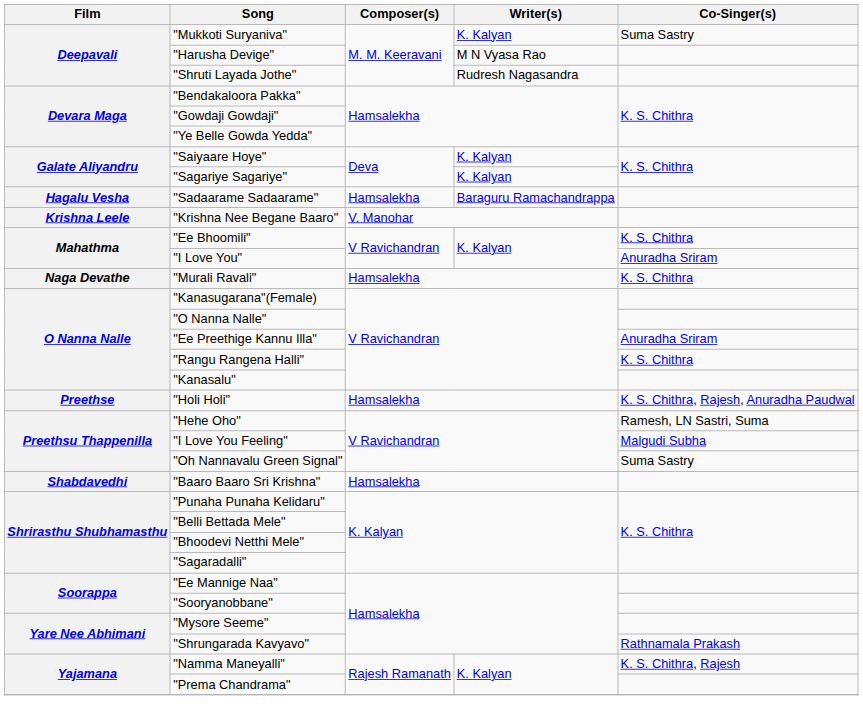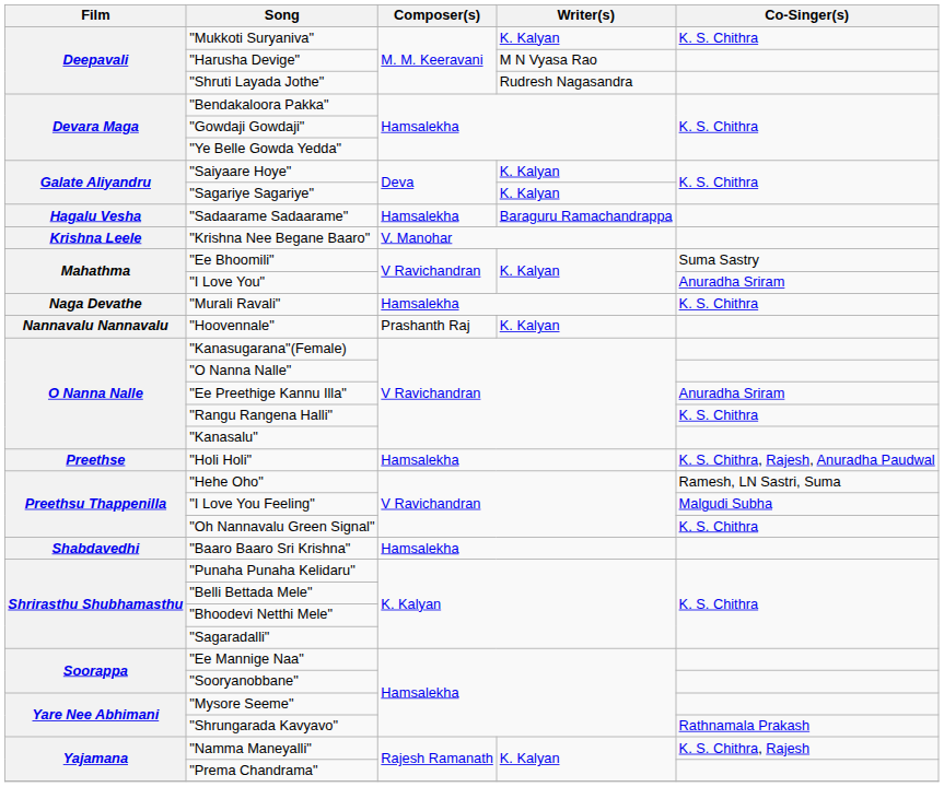 <table class="wikitable">
 <tr>
 <th>Film</th>
 <th>Song</th>
 <th>Composer(s)</th>
 <th>Writer(s)</th>
 <th>Co-Singer(s)</th>
 </tr>
 <tr>
 <th rowspan="3"><a href='#'><em>Deepavali</em></a></th>
 <td>"Mukkoti Suryaniva"</td>
 <td rowspan="3"><a href='#'>M. M. Keeravani</a></td>
 <td><a href='#'>K. Kalyan</a></td>
-<td>Suma Sastry</td>
+<td><a href='#'>K. S. Chithra</a></td>
 </tr>
 <tr>
 <td>"Harusha Devige"</td>
 <td>M N Vyasa Rao</td>
 <td></td>
 </tr>
 <tr>
 <td>"Shruti Layada Jothe"</td>
 <td>Rudresh Nagasandra</td>
 <td></td>
 </tr>
 <tr>
 <th rowspan="3"><em><a href='#'>Devara Maga</a></em></th>
 <td>"Bendakaloora Pakka"</td>
 <td colspan="2" rowspan="3"><a href='#'>Hamsalekha</a></td>
 <td rowspan="3"><a href='#'>K. S. Chithra</a></td>
 </tr>
 <tr>
 <td>"Gowdaji Gowdaji"</td>
 </tr>
 <tr>
 <td>"Ye Belle Gowda Yedda"</td>
 </tr>
 <tr>
 <th rowspan="2"><em><a href='#'>Galate Aliyandru</a></em></th>
 <td>"Saiyaare Hoye"</td>
 <td rowspan="2"><a href='#'>Deva</a></td>
 <td><a href='#'>K. Kalyan</a></td>
 <td rowspan="2"><a href='#'>K. S. Chithra</a></td>
 </tr>
 <tr>
 <td>"Sagariye Sagariye"</td>
 <td><a href='#'>K. Kalyan</a></td>
 </tr>
 <tr>
 <th><em><a href='#'>Hagalu Vesha</a></em></th>
 <td>"Sadaarame Sadaarame"</td>
 <td><a href='#'>Hamsalekha</a></td>
 <td><a href='#'>Baraguru Ramachandrappa</a></td>
 <td></td>
 </tr>
 <tr>
 <th><em><a href='#'>Krishna Leele</a></em></th>
 <td>"Krishna Nee Begane Baaro"</td>
 <td colspan="2"><a href='#'>V. Manohar</a></td>
 <td></td>
 </tr>
 <tr>
 <th rowspan="2"><em>Mahathma</em></th>
 <td>"Ee Bhoomili"</td>
 <td rowspan="2"><a href='#'>V Ravichandran</a></td>
 <td rowspan="2"><a href='#'>K. Kalyan</a></td>
-<td><a href='#'>K. S. Chithra</a></td>
+<td>Suma Sastry</td>
 </tr>
 <tr>
 <td>"I Love You"</td>
 <td><a href='#'>Anuradha Sriram</a></td>
 </tr>
 <tr>
 <th><em>Naga Devathe</em></th>
 <td>"Murali Ravali"</td>
 <td colspan="2"><a href='#'>Hamsalekha</a></td>
 <td><a href='#'>K. S. Chithra</a></td>
+</tr>
+<tr>
+<th><em>Nannavalu Nannavalu</em></th>
+<td>"Hoovennale"</td>
+<td>Prashanth Raj</td>
+<td><a href='#'>K. Kalyan</a></td>
+<td></td>
 </tr>
 <tr>
 <th rowspan="5"><em><a href='#'>O Nanna Nalle</a></em></th>
 <td>"Kanasugarana"(Female)</td>
 <td colspan="2" rowspan="5"><a href='#'>V Ravichandran</a></td>
 <td></td>
 </tr>
 <tr>
 <td>"O Nanna Nalle"</td>
 <td></td>
 </tr>
 <tr>
 <td>"Ee Preethige Kannu Illa"</td>
 <td><a href='#'>Anuradha Sriram</a></td>
 </tr>
 <tr>
 <td>"Rangu Rangena Halli"</td>
 <td><a href='#'>K. S. Chithra</a></td>
 </tr>
 <tr>
 <td>"Kanasalu"</td>
 <td></td>
 </tr>
 <tr>
 <th><em><a href='#'>Preethse</a></em></th>
 <td>"Holi Holi"</td>
 <td colspan="2"><a href='#'>Hamsalekha</a></td>
 <td><a href='#'>K. S. Chithra</a>, <a href='#'>Rajesh</a>, <a href='#'>Anuradha Paudwal</a></td>
 </tr>
 <tr>
 <th rowspan="3"><em><a href='#'>Preethsu Thappenilla</a></em></th>
 <td>"Hehe Oho"</td>
 <td colspan="2" rowspan="3"><a href='#'>V Ravichandran</a></td>
 <td>Ramesh, LN Sastri, Suma</td>
 </tr>
 <tr>
 <td>"I Love You Feeling"</td>
 <td><a href='#'>Malgudi Subha</a></td>
 </tr>
 <tr>
 <td>"Oh Nannavalu Green Signal"</td>
-<td>Suma Sastry</td>
+<td><a href='#'>K. S. Chithra</a></td>
 </tr>
 <tr>
 <th><em><a href='#'>Shabdavedhi</a></em></th>
 <td>"Baaro Baaro Sri Krishna"</td>
 <td colspan="2"><a href='#'>Hamsalekha</a></td>
 <td></td>
 </tr>
 <tr>
 <th rowspan="4"><em><a href='#'>Shrirasthu Shubhamasthu</a></em></th>
 <td>"Punaha Punaha Kelidaru"</td>
 <td colspan="2" rowspan="4"><a href='#'>K. Kalyan</a></td>
 <td rowspan="4"><a href='#'>K. S. Chithra</a></td>
 </tr>
 <tr>
 <td>"Belli Bettada Mele"</td>
 </tr>
 <tr>
 <td>"Bhoodevi Netthi Mele"</td>
 </tr>
 <tr>
 <td>"Sagaradalli"</td>
 </tr>
 <tr>
 <th rowspan="2"><em><a href='#'>Soorappa</a></em></th>
 <td>"Ee Mannige Naa"</td>
 <td colspan="2" rowspan="4"><a href='#'>Hamsalekha</a></td>
 <td></td>
 </tr>
 <tr>
 <td>"Sooryanobbane"</td>
 <td></td>
 </tr>
 <tr>
 <th rowspan="2"><em><a href='#'>Yare Nee Abhimani</a></em></th>
 <td>"Mysore Seeme"</td>
 <td></td>
 </tr>
 <tr>
 <td>"Shrungarada Kavyavo"</td>
 <td><a href='#'>Rathnamala Prakash</a></td>
 </tr>
 <tr>
 <th rowspan="2"><a href='#'><em>Yajamana</em></a></th>
 <td>"Namma Maneyalli"</td>
 <td rowspan="2"><a href='#'>Rajesh Ramanath</a></td>
 <td rowspan="2"><a href='#'>K. Kalyan</a></td>
 <td><a href='#'>K. S. Chithra</a>, <a href='#'>Rajesh</a></td>
 </tr>
 <tr>
 <td>"Prema Chandrama"</td>
 <td></td>
 </tr>
 <tr>
 </tr>
 </table>
